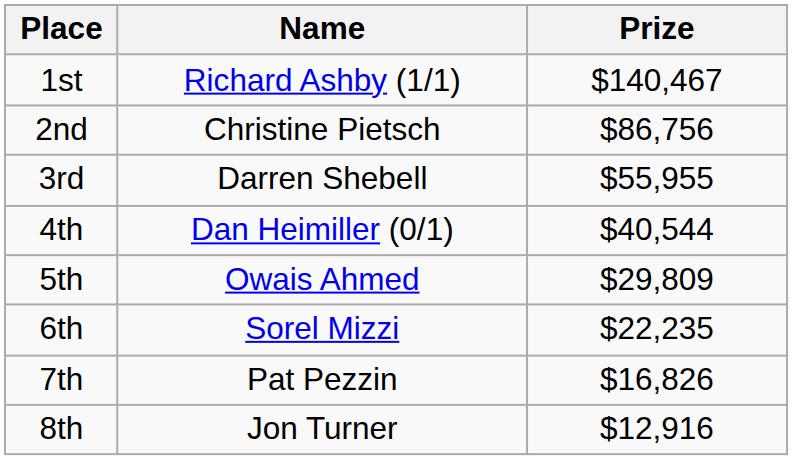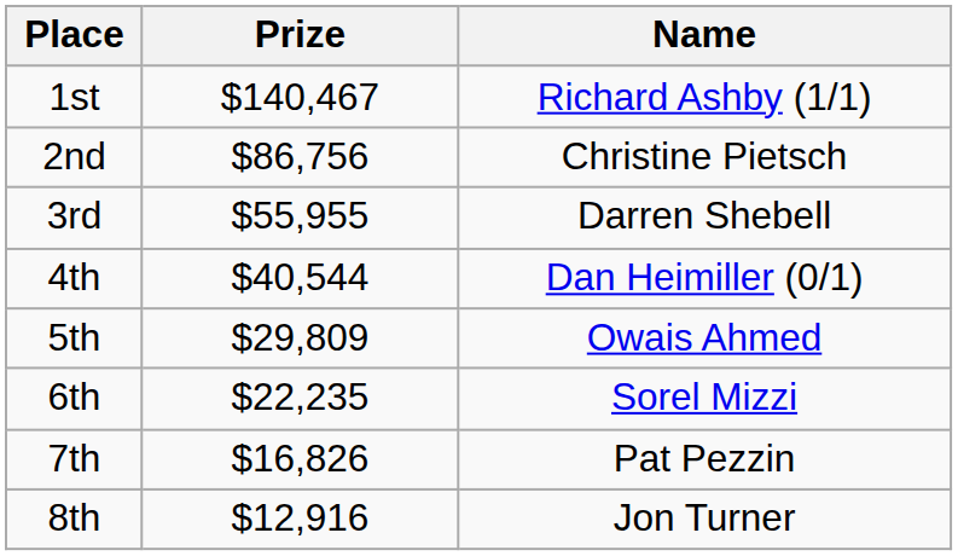 <table class="wikitable">
 <tr>
 <th width="50">Place</th>
+<th width="125">Prize</th>
 <th width="200">Name</th>
-<th width="125">Prize</th>
 </tr>
 <tr>
 <td align = "center">1st</td>
+<td align = "center">$140,467</td>
 <td align = "center"><a href='#'>Richard Ashby</a> (1/1)</td>
-<td align = "center">$140,467</td>
 </tr>
 <tr>
 <td align = "center">2nd</td>
+<td align = "center">$86,756</td>
 <td align = "center">Christine Pietsch</td>
-<td align = "center">$86,756</td>
 </tr>
 <tr>
 <td align = "center">3rd</td>
+<td align = "center">$55,955</td>
 <td align = "center">Darren Shebell</td>
-<td align = "center">$55,955</td>
 </tr>
 <tr>
 <td align = "center">4th</td>
+<td align = "center">$40,544</td>
 <td align = "center"><a href='#'>Dan Heimiller</a> (0/1)</td>
-<td align = "center">$40,544</td>
 </tr>
 <tr>
 <td align = "center">5th</td>
+<td align = "center">$29,809</td>
 <td align = "center"><a href='#'>Owais Ahmed</a></td>
-<td align = "center">$29,809</td>
 </tr>
 <tr>
 <td align = "center">6th</td>
+<td align = "center">$22,235</td>
 <td align = "center"><a href='#'>Sorel Mizzi</a></td>
-<td align = "center">$22,235</td>
 </tr>
 <tr>
 <td align = "center">7th</td>
+<td align = "center">$16,826</td>
 <td align = "center">Pat Pezzin</td>
-<td align = "center">$16,826</td>
 </tr>
 <tr>
 <td align = "center">8th</td>
+<td align = "center">$12,916</td>
 <td align = "center">Jon Turner</td>
-<td align = "center">$12,916</td>
 </tr>
 </table>
